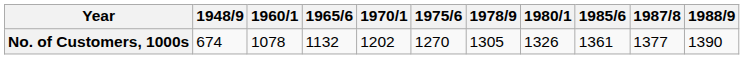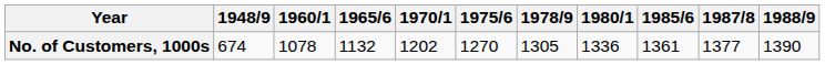 <table class="wikitable">
 <tr>
 <th>Year</th>
 <th>1948/9</th>
 <th>1960/1</th>
 <th>1965/6</th>
 <th>1970/1</th>
 <th>1975/6</th>
 <th>1978/9</th>
 <th>1980/1</th>
 <th>1985/6</th>
 <th>1987/8</th>
 <th>1988/9</th>
 </tr>
 <tr>
 <th>No. of Customers, 1000s</th>
 <td>674</td>
 <td>1078</td>
 <td>1132</td>
 <td>1202</td>
 <td>1270</td>
 <td>1305</td>
-<td>1326</td>
+<td>1336</td>
 <td>1361</td>
 <td>1377</td>
 <td>1390</td>
 </tr>
 </table>
